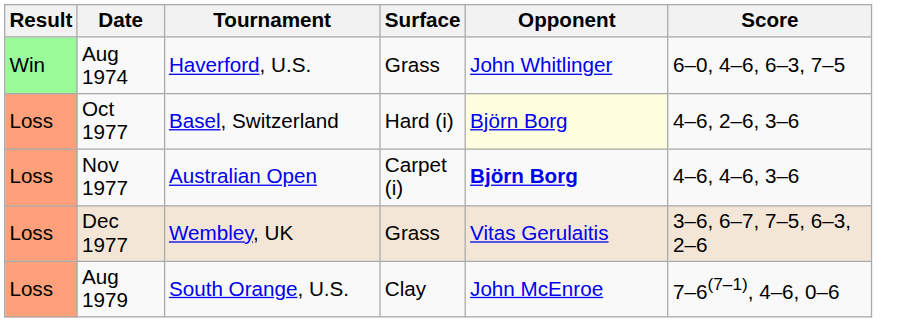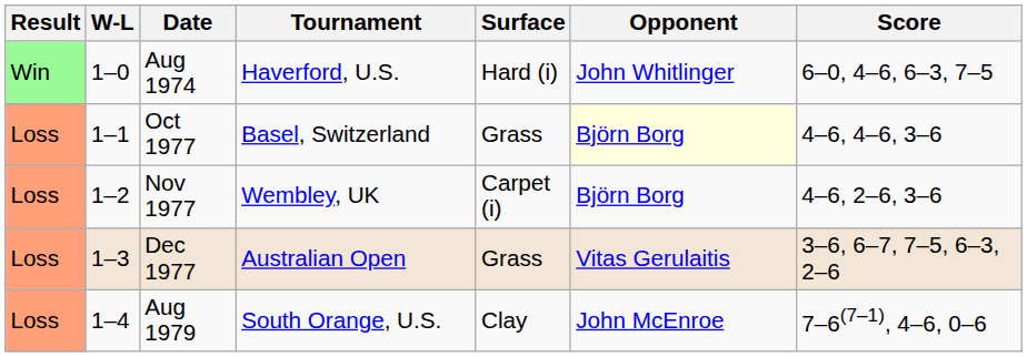 <table class="sortable wikitable">
 <tr>
 <th>Result</th>
+<th style="width:30px" class="unsortable">W-L</th>
 <th style="width:60px">Date</th>
 <th style="width:160px">Tournament</th>
 <th style="width:55px">Surface</th>
 <th style="width:150px">Opponent</th>
 <th style="width:150px" class="unsortable">Score</th>
 </tr>
 <tr>
 <td style="background:#98fb98;">Win</td>
+<td>1–0</td>
 <td>Aug 1974</td>
 <td><a href='#'>Haverford</a>, U.S.</td>
-<td>Grass</td>
+<td>Hard (i)</td>
 <td> <a href='#'>John Whitlinger</a></td>
 <td>6–0, 4–6, 6–3, 7–5</td>
 </tr>
 <tr>
 <td style="background:#ffa07a;">Loss</td>
+<td>1–1</td>
 <td>Oct 1977</td>
 <td><a href='#'>Basel</a>, Switzerland</td>
-<td>Hard (i)</td>
+<td>Grass</td>
 <td style="background: lightyellow;"> <a href='#'>Björn Borg</a></td>
-<td>4–6, 2–6, 3–6</td>
+<td>4–6, 4–6, 3–6</td>
 </tr>
 <tr>
 <td style="background:#ffa07a;">Loss</td>
+<td>1–2</td>
 <td>Nov 1977</td>
-<td><a href='#'>Australian Open</a></td>
+<td><a href='#'>Wembley</a>, UK</td>
 <td>Carpet (i)</td>
-<td><strong> <a href='#'>Björn Borg</a></strong></td>
-<td>4–6, 4–6, 3–6</td>
+<td> <a href='#'>Björn Borg</a></td>
+<td>4–6, 2–6, 3–6</td>
 </tr>
 <tr style="background:#f3e6d7;">
 <td style="background:#ffa07a;">Loss</td>
+<td>1–3</td>
 <td>Dec 1977</td>
-<td><a href='#'>Wembley</a>, UK</td>
+<td><a href='#'>Australian Open</a></td>
 <td>Grass</td>
 <td> <a href='#'>Vitas Gerulaitis</a></td>
 <td>3–6, 6–7, 7–5, 6–3, 2–6</td>
 </tr>
 <tr>
 <td style="background:#ffa07a;">Loss</td>
+<td>1–4</td>
 <td>Aug 1979</td>
 <td><a href='#'>South Orange</a>, U.S.</td>
 <td>Clay</td>
 <td> <a href='#'>John McEnroe</a></td>
 <td>7–6<sup>(7–1)</sup>, 4–6, 0–6</td>
 </tr>
 </table>
